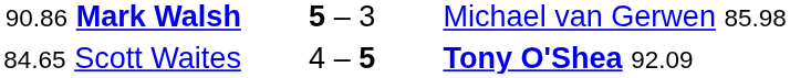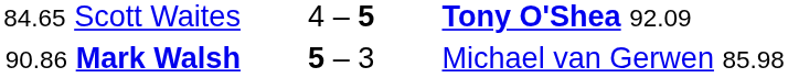 <table style="text-align:center">
 <tr>
 <th width=223></th>
 <th width=100></th>
 <th width=223></th>
 </tr>
 <tr>
+<td align=right><small><span>84.65</span></small> <a href='#'>Scott Waites</a> </td>
+<td>4 – <strong>5</strong></td>
+<td align=left> <strong><a href='#'>Tony O'Shea</a></strong> <small><span>92.09</span></small></td>
+</tr>
+<tr>
 <td align=right><small><span>90.86</span></small> <strong><a href='#'>Mark Walsh</a></strong> </td>
 <td><strong>5</strong> – 3</td>
 <td align=left> <a href='#'>Michael van Gerwen</a> <small><span>85.98</span></small></td>
 </tr>
-<tr>
-<td align=right><small><span>84.65</span></small> <a href='#'>Scott Waites</a> </td>
-<td>4 – <strong>5</strong></td>
-<td align=left> <strong><a href='#'>Tony O'Shea</a></strong> <small><span>92.09</span></small></td>
-</tr>
 </table>
